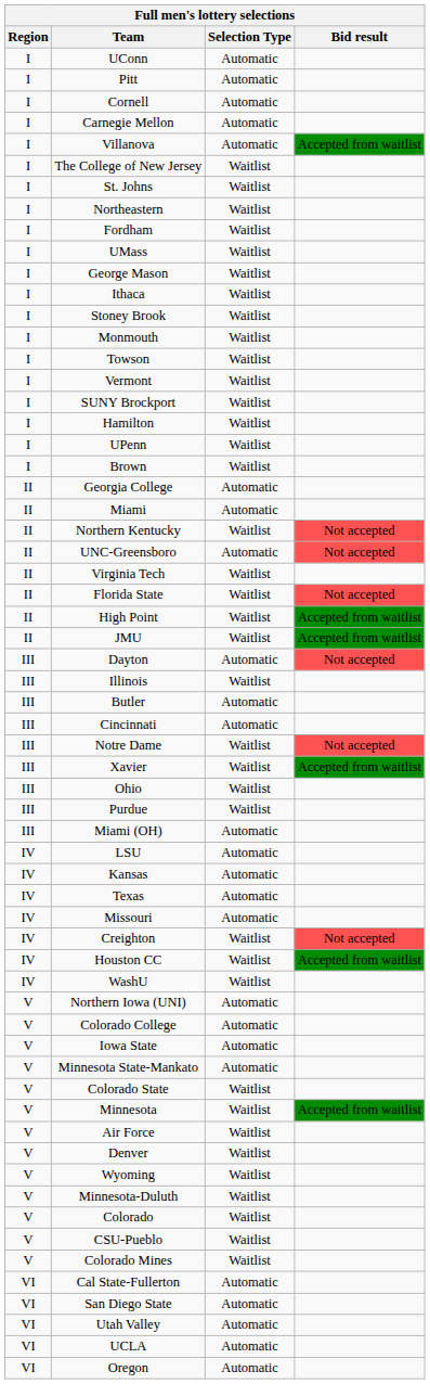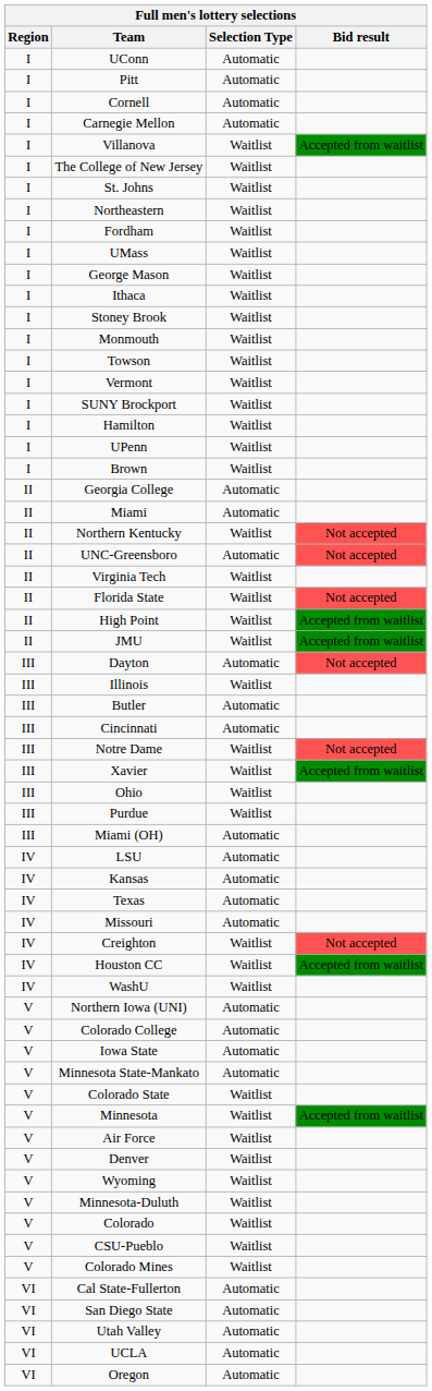 <table class="wikitable sortable mw-collapsible mw-collapsed" style="text-align:center">
 <tr>
 <th colspan="4">Full men's lottery selections</th>
 </tr>
 <tr>
 <th>Region</th>
 <th>Team</th>
 <th>Selection Type</th>
 <th>Bid result</th>
 </tr>
 <tr>
 <td>I</td>
 <td>UConn</td>
 <td>Automatic</td>
 <td></td>
 </tr>
 <tr>
 <td>I</td>
 <td>Pitt</td>
 <td>Automatic</td>
 <td></td>
 </tr>
 <tr>
 <td>I</td>
 <td>Cornell</td>
 <td>Automatic</td>
 <td></td>
 </tr>
 <tr>
 <td>I</td>
 <td>Carnegie Mellon</td>
 <td>Automatic</td>
 <td></td>
 </tr>
 <tr>
 <td>I</td>
 <td>Villanova</td>
-<td>Automatic</td>
+<td>Waitlist</td>
 <td bgcolor=008c00>Accepted from waitlist</td>
 </tr>
 <tr>
 <td>I</td>
 <td>The College of New Jersey</td>
 <td>Waitlist</td>
 <td></td>
 </tr>
 <tr>
 <td>I</td>
 <td>St. Johns</td>
 <td>Waitlist</td>
 <td></td>
 </tr>
 <tr>
 <td>I</td>
 <td>Northeastern</td>
 <td>Waitlist</td>
 <td></td>
 </tr>
 <tr>
 <td>I</td>
 <td>Fordham</td>
 <td>Waitlist</td>
 <td></td>
 </tr>
 <tr>
 <td>I</td>
 <td>UMass</td>
 <td>Waitlist</td>
 <td></td>
 </tr>
 <tr>
 <td>I</td>
 <td>George Mason</td>
 <td>Waitlist</td>
 <td></td>
 </tr>
 <tr>
 <td>I</td>
 <td>Ithaca</td>
 <td>Waitlist</td>
 <td></td>
 </tr>
 <tr>
 <td>I</td>
 <td>Stoney Brook</td>
 <td>Waitlist</td>
 <td></td>
 </tr>
 <tr>
 <td>I</td>
 <td>Monmouth</td>
 <td>Waitlist</td>
 <td></td>
 </tr>
 <tr>
 <td>I</td>
 <td>Towson</td>
 <td>Waitlist</td>
 <td></td>
 </tr>
 <tr>
 <td>I</td>
 <td>Vermont</td>
 <td>Waitlist</td>
 <td></td>
 </tr>
 <tr>
 <td>I</td>
 <td>SUNY Brockport</td>
 <td>Waitlist</td>
 <td></td>
 </tr>
 <tr>
 <td>I</td>
 <td>Hamilton</td>
 <td>Waitlist</td>
 <td></td>
 </tr>
 <tr>
 <td>I</td>
 <td>UPenn</td>
 <td>Waitlist</td>
 <td></td>
 </tr>
 <tr>
 <td>I</td>
 <td>Brown</td>
 <td>Waitlist</td>
 <td></td>
 </tr>
 <tr>
 <td>II</td>
 <td>Georgia College</td>
 <td>Automatic</td>
 <td></td>
 </tr>
 <tr>
 <td>II</td>
 <td>Miami</td>
 <td>Automatic</td>
 <td></td>
 </tr>
 <tr>
 <td>II</td>
 <td>Northern Kentucky</td>
 <td>Waitlist</td>
 <td bgcolor=ff5353>Not accepted</td>
 </tr>
 <tr>
 <td>II</td>
 <td>UNC-Greensboro</td>
 <td>Automatic</td>
 <td bgcolor=ff5353>Not accepted</td>
 </tr>
 <tr>
 <td>II</td>
 <td>Virginia Tech</td>
 <td>Waitlist</td>
 <td></td>
 </tr>
 <tr>
 <td>II</td>
 <td>Florida State</td>
 <td>Waitlist</td>
 <td bgcolor=ff5353>Not accepted</td>
 </tr>
 <tr>
 <td>II</td>
 <td>High Point</td>
 <td>Waitlist</td>
 <td bgcolor=008c00>Accepted from waitlist</td>
 </tr>
 <tr>
 <td>II</td>
 <td>JMU</td>
 <td>Waitlist</td>
 <td bgcolor=008c00>Accepted from waitlist</td>
 </tr>
 <tr>
 <td>III</td>
 <td>Dayton</td>
 <td>Automatic</td>
 <td bgcolor=ff5353>Not accepted</td>
 </tr>
 <tr>
 <td>III</td>
 <td>Illinois</td>
 <td>Waitlist</td>
 <td></td>
 </tr>
 <tr>
 <td>III</td>
 <td>Butler</td>
 <td>Automatic</td>
 <td></td>
 </tr>
 <tr>
 <td>III</td>
 <td>Cincinnati</td>
 <td>Automatic</td>
 <td></td>
 </tr>
 <tr>
 <td>III</td>
 <td>Notre Dame</td>
 <td>Waitlist</td>
 <td bgcolor=ff5353>Not accepted</td>
 </tr>
 <tr>
 <td>III</td>
 <td>Xavier</td>
 <td>Waitlist</td>
 <td bgcolor=008c00>Accepted from waitlist</td>
 </tr>
 <tr>
 <td>III</td>
 <td>Ohio</td>
 <td>Waitlist</td>
 <td></td>
 </tr>
 <tr>
 <td>III</td>
 <td>Purdue</td>
 <td>Waitlist</td>
 <td></td>
 </tr>
 <tr>
 <td>III</td>
 <td>Miami (OH)</td>
 <td>Automatic</td>
 <td></td>
 </tr>
 <tr>
 <td>IV</td>
 <td>LSU</td>
 <td>Automatic</td>
 <td></td>
 </tr>
 <tr>
 <td>IV</td>
 <td>Kansas</td>
 <td>Automatic</td>
 <td></td>
 </tr>
 <tr>
 <td>IV</td>
 <td>Texas</td>
 <td>Automatic</td>
 <td></td>
 </tr>
 <tr>
 <td>IV</td>
 <td>Missouri</td>
 <td>Automatic</td>
 <td></td>
 </tr>
 <tr>
 <td>IV</td>
 <td>Creighton</td>
 <td>Waitlist</td>
 <td bgcolor=ff5353>Not accepted</td>
 </tr>
 <tr>
 <td>IV</td>
 <td>Houston CC</td>
 <td>Waitlist</td>
 <td bgcolor=008c00>Accepted from waitlist</td>
 </tr>
 <tr>
 <td>IV</td>
 <td>WashU</td>
 <td>Waitlist</td>
 <td></td>
 </tr>
 <tr>
 <td>V</td>
 <td>Northern Iowa (UNI)</td>
 <td>Automatic</td>
 <td></td>
 </tr>
 <tr>
 <td>V</td>
 <td>Colorado College</td>
 <td>Automatic</td>
 <td></td>
 </tr>
 <tr>
 <td>V</td>
 <td>Iowa State</td>
 <td>Automatic</td>
 <td></td>
 </tr>
 <tr>
 <td>V</td>
 <td>Minnesota State-Mankato</td>
 <td>Automatic</td>
 <td></td>
 </tr>
 <tr>
 <td>V</td>
 <td>Colorado State</td>
 <td>Waitlist</td>
 <td></td>
 </tr>
 <tr>
 <td>V</td>
 <td>Minnesota</td>
 <td>Waitlist</td>
 <td bgcolor=008c00>Accepted from waitlist</td>
 </tr>
 <tr>
 <td>V</td>
 <td>Air Force</td>
 <td>Waitlist</td>
 <td></td>
 </tr>
 <tr>
 <td>V</td>
 <td>Denver</td>
 <td>Waitlist</td>
 <td></td>
 </tr>
 <tr>
 <td>V</td>
 <td>Wyoming</td>
 <td>Waitlist</td>
 <td></td>
 </tr>
 <tr>
 <td>V</td>
 <td>Minnesota-Duluth</td>
 <td>Waitlist</td>
 <td></td>
 </tr>
 <tr>
 <td>V</td>
 <td>Colorado</td>
 <td>Waitlist</td>
 <td></td>
 </tr>
 <tr>
 <td>V</td>
 <td>CSU-Pueblo</td>
 <td>Waitlist</td>
 <td></td>
 </tr>
 <tr>
 <td>V</td>
 <td>Colorado Mines</td>
 <td>Waitlist</td>
 <td></td>
 </tr>
 <tr>
 <td>VI</td>
 <td>Cal State-Fullerton</td>
 <td>Automatic</td>
 <td></td>
 </tr>
 <tr>
 <td>VI</td>
 <td>San Diego State</td>
 <td>Automatic</td>
 <td></td>
 </tr>
 <tr>
 <td>VI</td>
 <td>Utah Valley</td>
 <td>Automatic</td>
 <td></td>
 </tr>
 <tr>
 <td>VI</td>
 <td>UCLA</td>
 <td>Automatic</td>
 <td></td>
 </tr>
 <tr>
 <td>VI</td>
 <td>Oregon</td>
 <td>Automatic</td>
 <td></td>
 </tr>
 </table>
